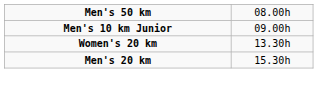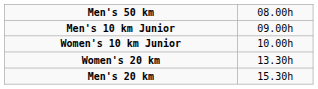 <table class="wikitable" style=" text-align:center; font-size:110%;" width="35%">
 <tr>
 <td><strong>Men's 50 km</strong></td>
 <td>08.00h</td>
 </tr>
 <tr>
 <td><strong>Men's 10 km Junior</strong></td>
 <td>09.00h</td>
 </tr>
 <tr>
+<td><strong>Women's 10 km Junior</strong></td>
+<td>10.00h</td>
+</tr>
+<tr>
 <td><strong>Women's 20 km</strong></td>
 <td>13.30h</td>
 </tr>
 <tr>
 <td><strong>Men's 20 km</strong></td>
 <td>15.30h</td>
 </tr>
 </table>
